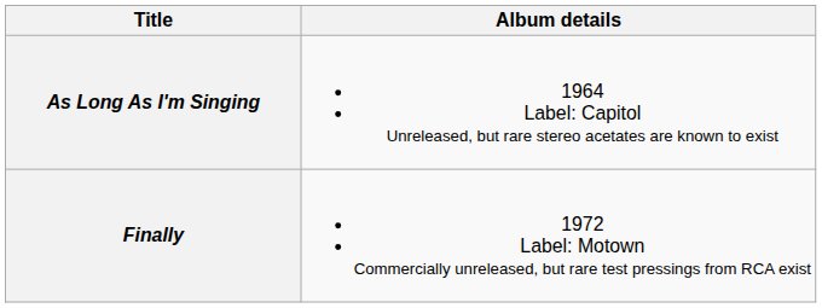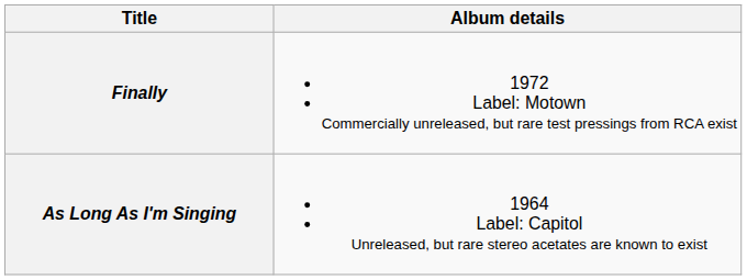 <table class="wikitable plainrowheaders" style="text-align:center;">
 <tr>
 <th scope="col" style="width:15em;">Title</th>
 <th scope="col">Album details</th>
 </tr>
 <tr>
+<th scope="row"><em>Finally</em></th>
+<td><br><ul><li>1972</li><li>Label: Motown<br><small>Commercially unreleased, but rare test pressings from RCA exist</small></li></ul></td>
+</tr>
+<tr>
 <th scope="row"><em>As Long As I'm Singing</em></th>
 <td><br><ul><li>1964</li><li>Label: Capitol<br><small>Unreleased, but rare stereo acetates are known to exist</small></li></ul></td>
 </tr>
-<tr>
-<th scope="row"><em>Finally</em></th>
-<td><br><ul><li>1972</li><li>Label: Motown<br><small>Commercially unreleased, but rare test pressings from RCA exist</small></li></ul></td>
-</tr>
 </table>
